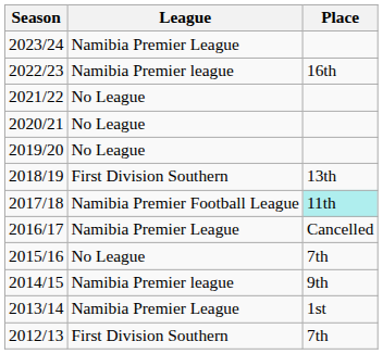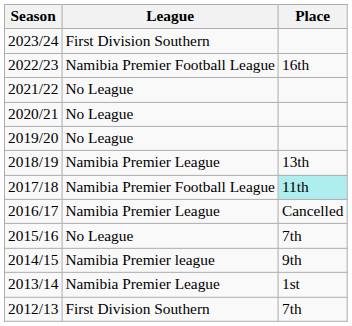 <table class="wikitable">
 <tr>
 <th>Season</th>
 <th>League</th>
 <th>Place</th>
 </tr>
 <tr>
 <td>2023/24</td>
-<td>Namibia Premier League</td>
+<td>First Division Southern</td>
 <td></td>
 </tr>
 <tr>
 <td>2022/23</td>
-<td>Namibia Premier league</td>
+<td>Namibia Premier Football League</td>
 <td>16th</td>
 </tr>
 <tr>
 <td>2021/22</td>
 <td>No League</td>
 <td></td>
 </tr>
 <tr>
 <td>2020/21</td>
 <td>No League</td>
 <td></td>
 </tr>
 <tr>
 <td>2019/20</td>
 <td>No League</td>
 <td></td>
 </tr>
 <tr>
 <td>2018/19</td>
-<td>First Division Southern</td>
+<td>Namibia Premier League</td>
 <td>13th</td>
 </tr>
 <tr>
 <td>2017/18</td>
 <td>Namibia Premier Football League</td>
 <td style="background: paleturquoise;">11th</td>
 </tr>
 <tr>
 <td>2016/17</td>
 <td>Namibia Premier League</td>
 <td>Cancelled </td>
 </tr>
 <tr>
 <td>2015/16</td>
 <td>No League</td>
 <td>7th</td>
 </tr>
 <tr>
 <td>2014/15</td>
 <td>Namibia Premier league</td>
 <td>9th</td>
 </tr>
 <tr>
 <td>2013/14</td>
 <td>Namibia Premier League</td>
 <td>1st</td>
 </tr>
 <tr>
 <td>2012/13</td>
 <td>First Division Southern</td>
 <td>7th</td>
 </tr>
 </table>
